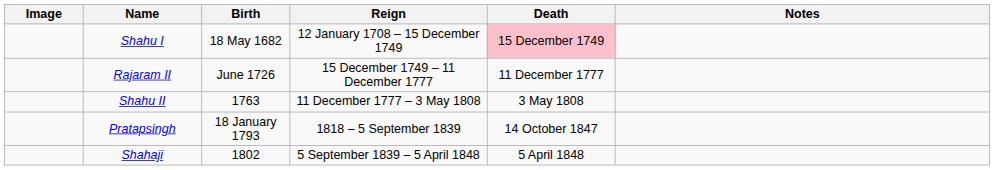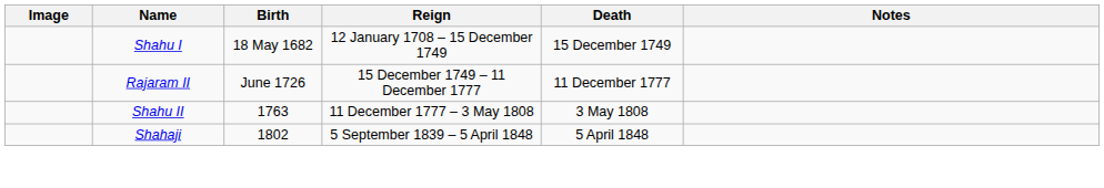 <table style="width:100%;" class="wikitable">
 <tr>
 <th style="width:8%;">Image</th>
 <th style="width:12%;">Name</th>
 <th style="width:9%;">Birth</th>
 <th style="width:20%;">Reign</th>
 <th style="width:13%;">Death</th>
 <th>Notes</th>
 </tr>
 <tr>
 <td style="text-align:center;"></td>
 <td style="text-align:center;"><em><a href='#'>Shahu I</a></em></td>
 <td style="text-align:center;">18 May 1682</td>
 <td style="text-align:center;">12 January 1708 – 15 December 1749</td>
-<td style="background: pink; text-align:center;">15 December 1749</td>
+<td style="text-align:center;">15 December 1749</td>
 <td></td>
 </tr>
 <tr>
 <td style="text-align:center;"></td>
 <td style="text-align:center;"><em><a href='#'>Rajaram II</a></em></td>
 <td style="text-align:center;">June 1726</td>
 <td style="text-align:center;">15 December 1749 – 11 December 1777</td>
 <td style="text-align:center;">11 December 1777</td>
 <td></td>
 </tr>
 <tr>
 <td style="text-align:center;"></td>
 <td style="text-align:center;"><em><a href='#'>Shahu II</a></em></td>
 <td style="text-align:center;">1763</td>
 <td style="text-align:center;">11 December 1777 – 3 May 1808</td>
 <td style="text-align:center;">3 May 1808</td>
 <td></td>
 </tr>
 <tr>
 <td style="text-align:center;"></td>
-<td style="text-align:center;"><em><a href='#'>Pratapsingh</a></em></td>
-<td style="text-align:center;">18 January 1793</td>
-<td style="text-align:center;">1818 – 5 September 1839</td>
-<td style="text-align:center;">14 October 1847</td>
-<td></td>
-</tr>
-<tr>
-<td style="text-align:center;"></td>
 <td style="text-align:center;"><em><a href='#'>Shahaji</a></em></td>
 <td style="text-align:center;">1802</td>
 <td style="text-align:center;">5 September 1839 – 5 April 1848</td>
 <td style="text-align:center;">5 April 1848</td>
 <td></td>
 </tr>
 </table>
